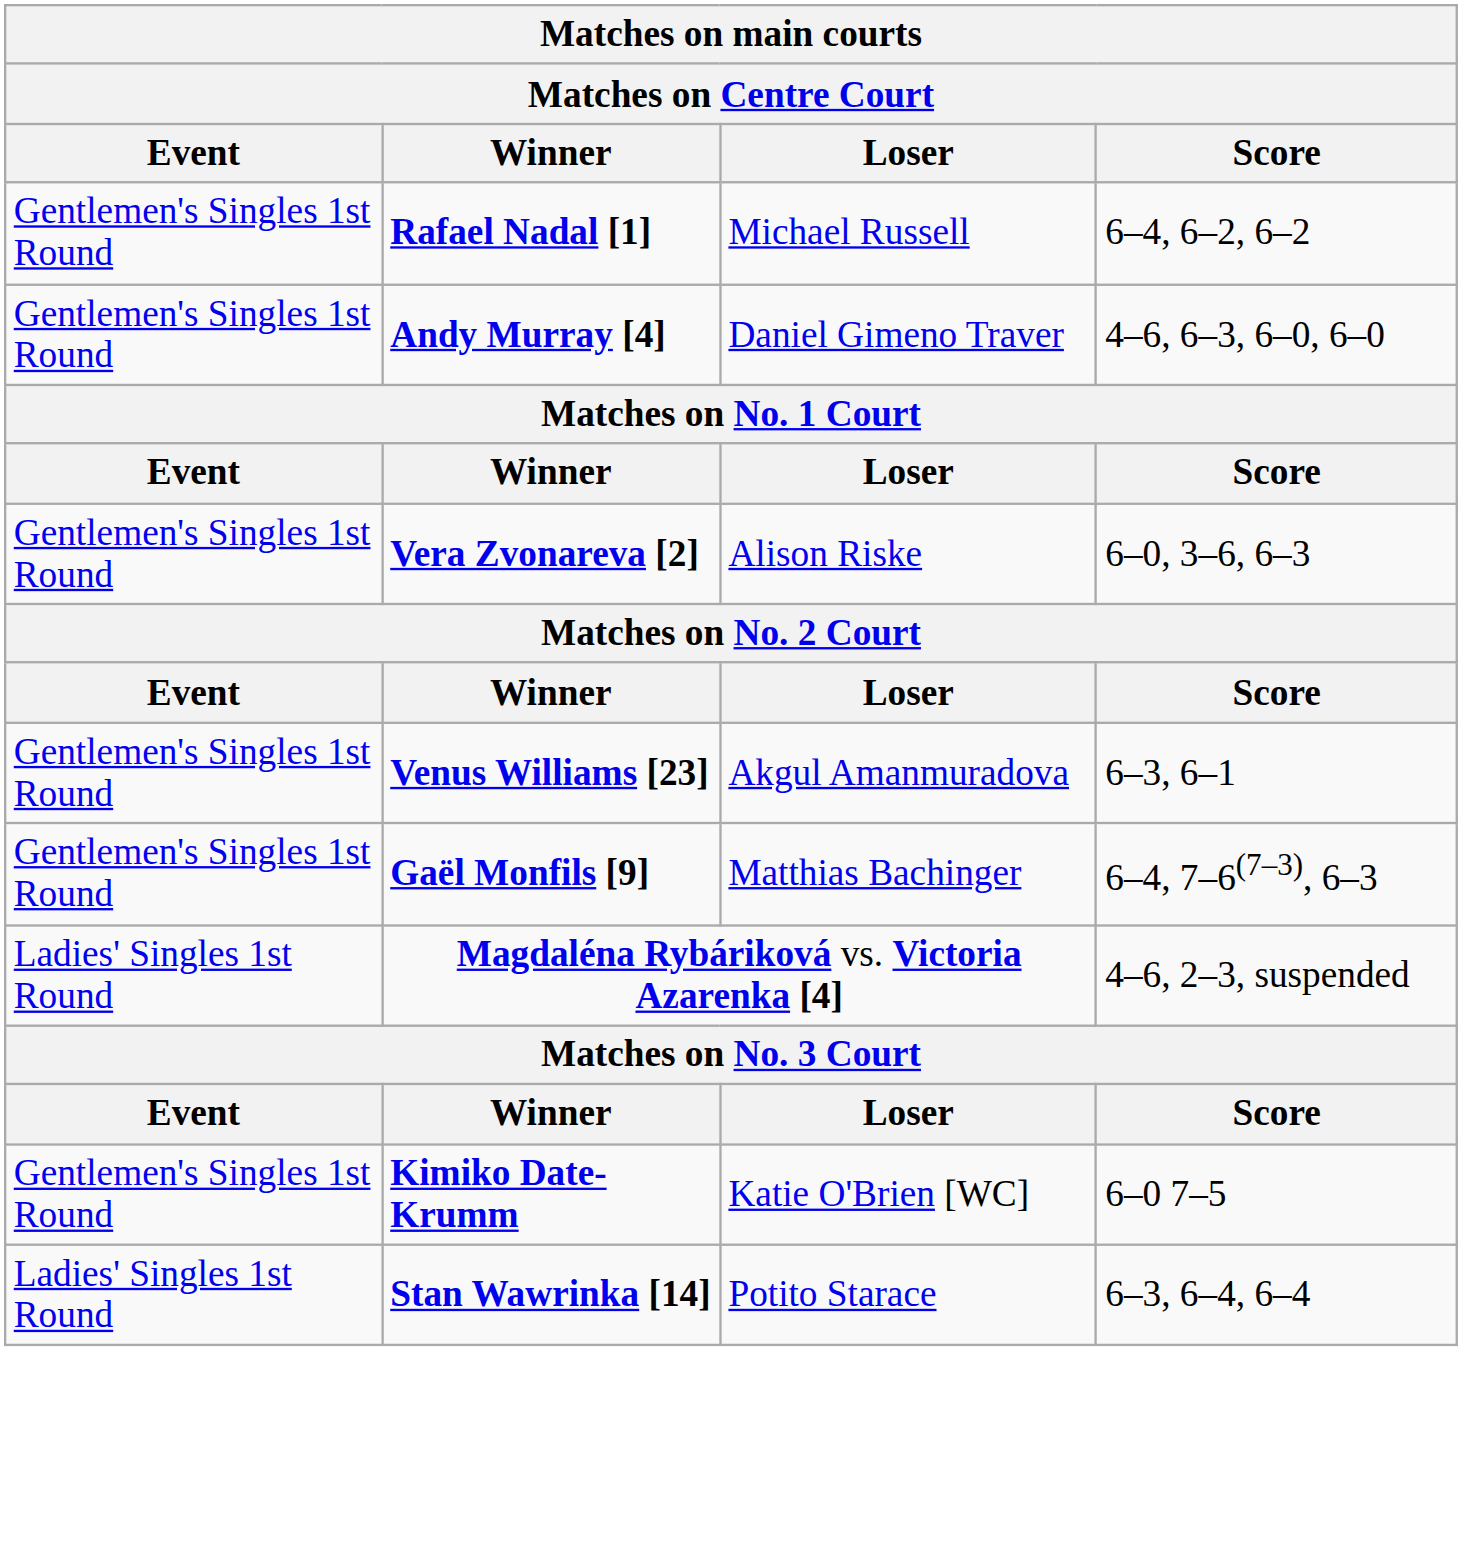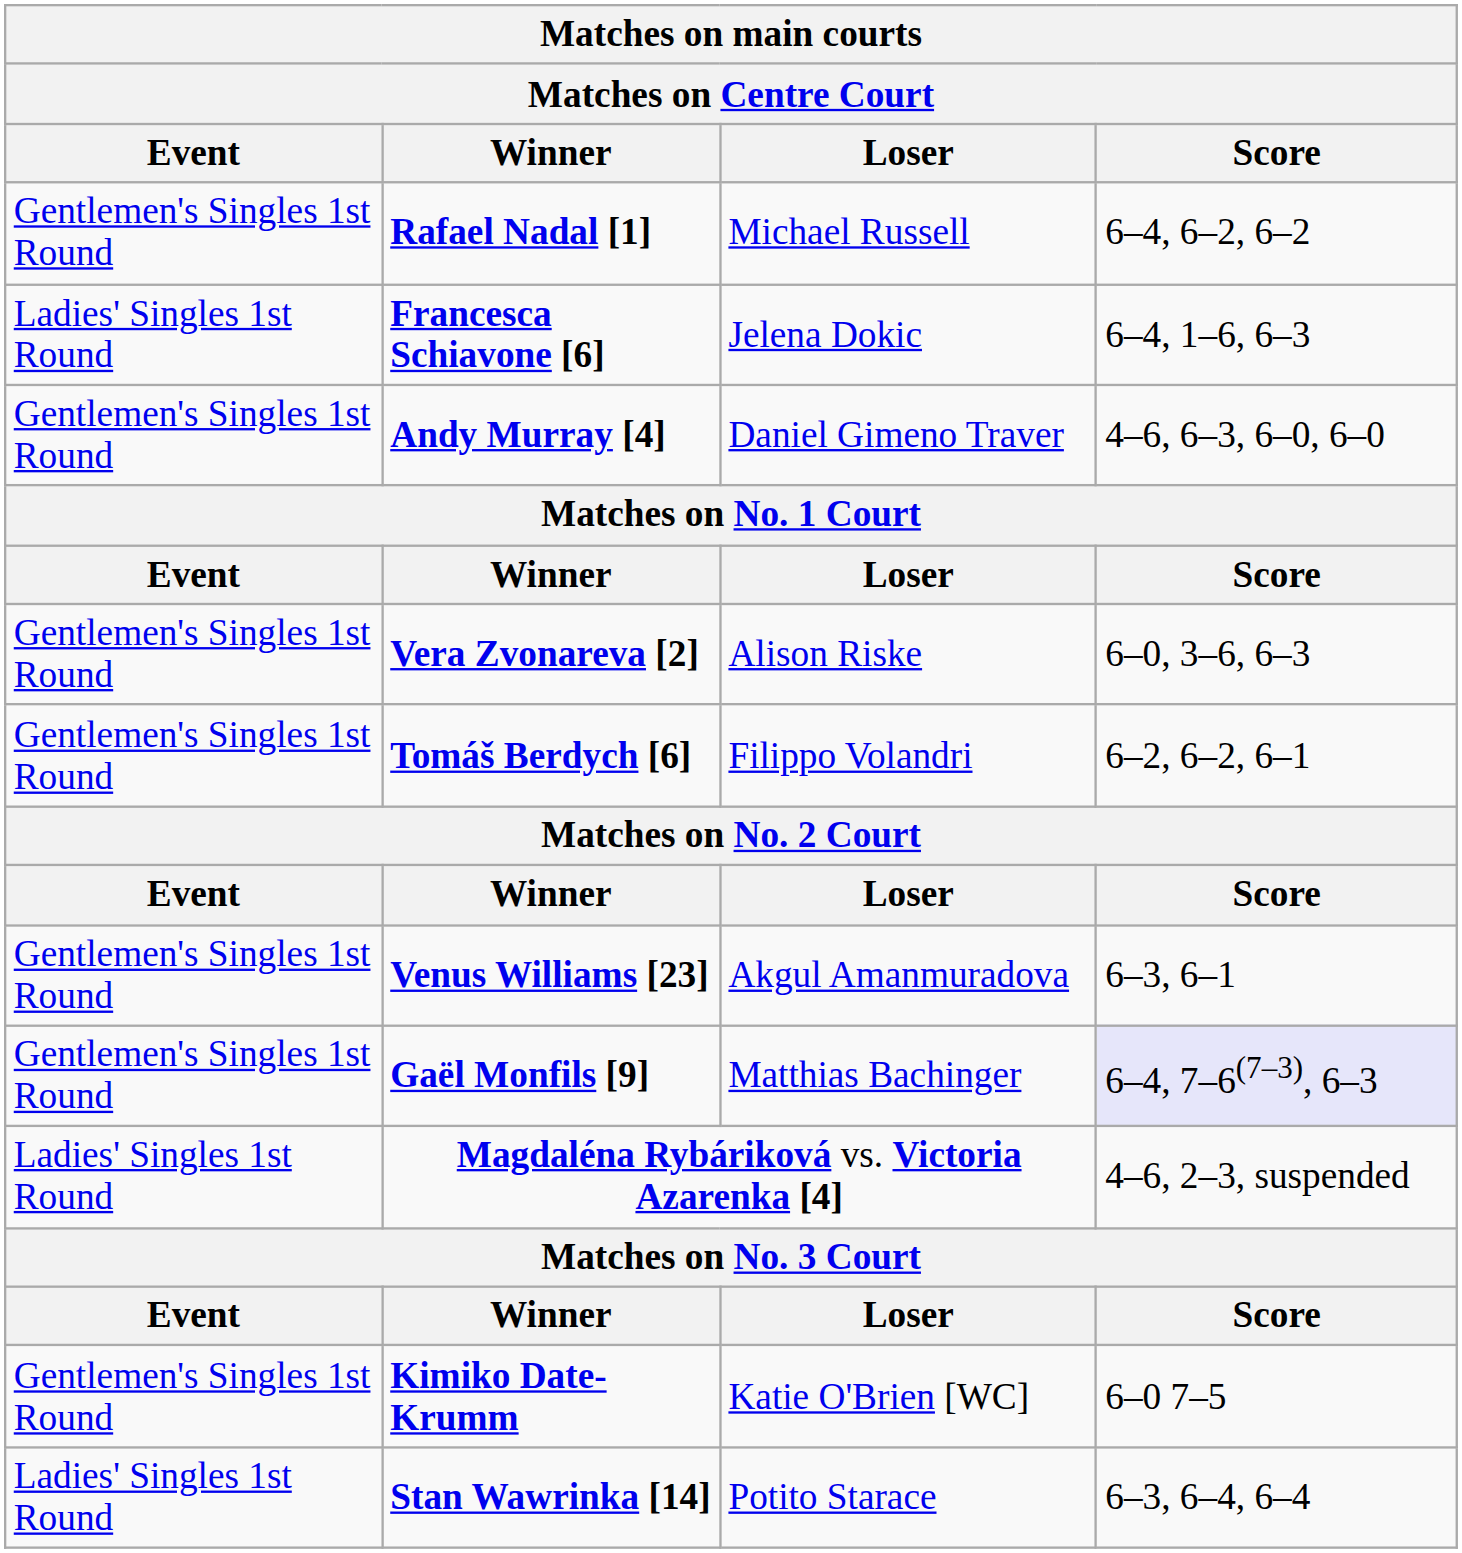 <table class="wikitable collapsible uncollapsed" style="margin:auto;">
 <tr>
 <th colspan="4" style="white-space:nowrap;">Matches on main courts</th>
 </tr>
 <tr>
 <th colspan="4">Matches on <a href='#'>Centre Court</a></th>
 </tr>
 <tr>
 <th width=220>Event</th>
 <th width=220>Winner</th>
 <th width=220>Loser</th>
 <th width=250>Score</th>
 </tr>
 <tr>
 <td><a href='#'>Gentlemen's Singles 1st Round</a></td>
 <td> <strong><a href='#'>Rafael Nadal</a> [1]</strong></td>
 <td> <a href='#'>Michael Russell</a></td>
 <td>6–4, 6–2, 6–2</td>
+</tr>
+<tr>
+<td><a href='#'>Ladies' Singles 1st Round</a></td>
+<td> <strong><a href='#'>Francesca Schiavone</a> [6]</strong></td>
+<td> <a href='#'>Jelena Dokic</a></td>
+<td>6–4, 1–6, 6–3</td>
 </tr>
 <tr>
 <td><a href='#'>Gentlemen's Singles 1st Round</a></td>
 <td> <strong><a href='#'>Andy Murray</a> [4]</strong></td>
 <td> <a href='#'>Daniel Gimeno Traver</a></td>
 <td>4–6, 6–3, 6–0, 6–0</td>
 </tr>
 <tr>
 <th colspan="4">Matches on <a href='#'>No. 1 Court</a></th>
 </tr>
 <tr>
 <th width=220>Event</th>
 <th width=220>Winner</th>
 <th width=220>Loser</th>
 <th width=250>Score</th>
 </tr>
 <tr>
 <td><a href='#'>Gentlemen's Singles 1st Round</a></td>
 <td> <strong><a href='#'>Vera Zvonareva</a> [2]</strong></td>
 <td> <a href='#'>Alison Riske</a></td>
 <td>6–0, 3–6, 6–3</td>
 </tr>
 <tr>
+<td><a href='#'>Gentlemen's Singles 1st Round</a></td>
+<td> <strong><a href='#'>Tomáš Berdych</a> [6]</strong></td>
+<td> <a href='#'>Filippo Volandri</a></td>
+<td>6–2, 6–2, 6–1</td>
+</tr>
+<tr>
 <th colspan="4">Matches on <a href='#'>No. 2 Court</a></th>
 </tr>
 <tr>
 <th width=220>Event</th>
 <th width=220>Winner</th>
 <th width=220>Loser</th>
 <th width=250>Score</th>
 </tr>
 <tr>
 <td><a href='#'>Gentlemen's Singles 1st Round</a></td>
 <td> <strong><a href='#'>Venus Williams</a> [23]</strong></td>
 <td> <a href='#'>Akgul Amanmuradova</a></td>
 <td>6–3, 6–1</td>
 </tr>
 <tr>
 <td><a href='#'>Gentlemen's Singles 1st Round</a></td>
 <td> <strong><a href='#'>Gaël Monfils</a> [9]</strong></td>
 <td> <a href='#'>Matthias Bachinger</a></td>
-<td>6–4, 7–6<sup>(7–3)</sup>, 6–3</td>
+<td style="background: lavender;">6–4, 7–6<sup>(7–3)</sup>, 6–3</td>
 </tr>
 <tr>
 <td><a href='#'>Ladies' Singles 1st Round</a></td>
 <td style="text-align:center;" colspan="2"> <strong><a href='#'>Magdaléna Rybáriková</a></strong> vs.  <strong><a href='#'>Victoria Azarenka</a> [4]</strong></td>
 <td>4–6, 2–3, suspended</td>
 </tr>
 <tr>
 <th colspan="4">Matches on <a href='#'>No. 3 Court</a></th>
 </tr>
 <tr>
 <th width=250>Event</th>
 <th width=220>Winner</th>
 <th width=220>Loser</th>
 <th width=220>Score</th>
 </tr>
 <tr>
 <td><a href='#'>Gentlemen's Singles 1st Round</a></td>
 <td> <strong><a href='#'>Kimiko Date-Krumm</a></strong></td>
 <td> <a href='#'>Katie O'Brien</a> [WC]</td>
 <td>6–0 7–5</td>
 </tr>
 <tr>
 <td><a href='#'>Ladies' Singles 1st Round</a></td>
 <td> <strong><a href='#'>Stan Wawrinka</a> [14]</strong></td>
 <td> <a href='#'>Potito Starace</a></td>
 <td>6–3, 6–4, 6–4</td>
 </tr>
 </table>
